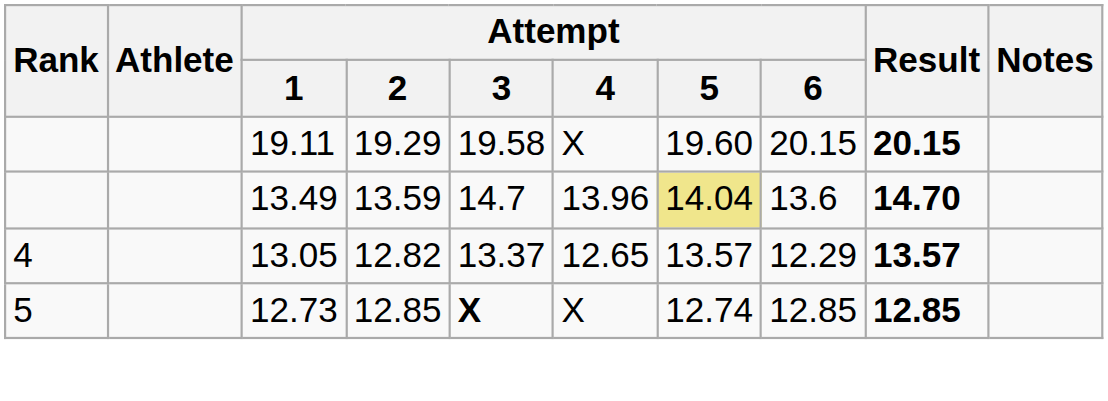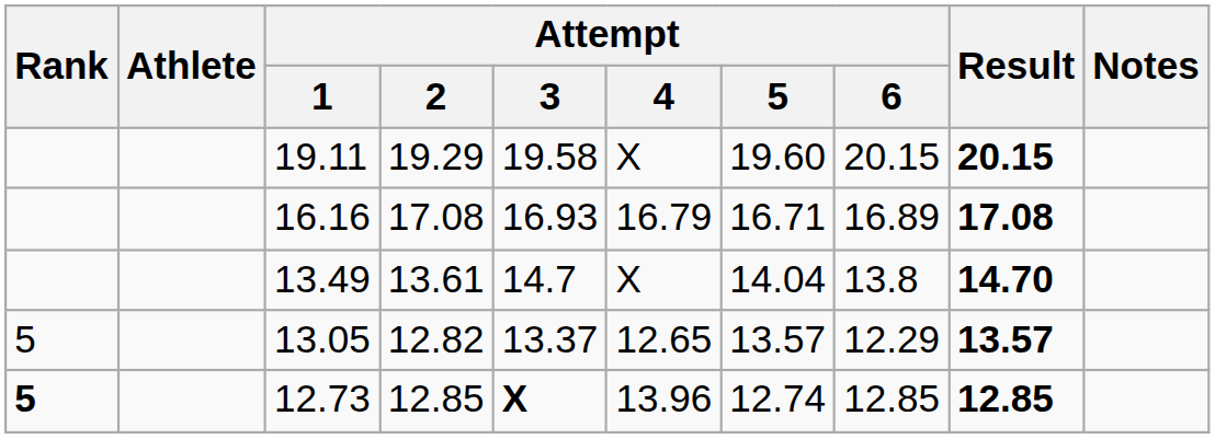 <table class='wikitable'>
 <tr>
 <th rowspan=2>Rank</th>
 <th rowspan=2>Athlete</th>
 <th colspan=6>Attempt</th>
 <th rowspan=2>Result</th>
 <th rowspan=2>Notes</th>
 </tr>
 <tr>
 <th>1</th>
 <th>2</th>
 <th>3</th>
 <th>4</th>
 <th>5</th>
 <th>6</th>
 </tr>
 <tr>
 <td></td>
 <td align=left></td>
 <td>19.11</td>
 <td>19.29</td>
 <td>19.58</td>
 <td>X</td>
 <td>19.60</td>
 <td>20.15</td>
 <td><strong> 20.15 </strong></td>
 <td></td>
 </tr>
 <tr>
 <td></td>
 <td align=left></td>
+<td>16.16</td>
+<td>17.08</td>
+<td>16.93</td>
+<td>16.79</td>
+<td>16.71</td>
+<td>16.89</td>
+<td><strong> 17.08 </strong></td>
+<td></td>
+</tr>
+<tr>
+<td></td>
+<td align=left></td>
 <td>13.49</td>
-<td>13.59</td>
+<td>13.61</td>
 <td>14.7</td>
-<td>13.96</td>
-<td style="background: khaki;">14.04</td>
-<td>13.6</td>
+<td>X</td>
+<td>14.04</td>
+<td>13.8</td>
 <td><strong> 14.70  </strong></td>
 <td></td>
 </tr>
 <tr>
-<td>4</td>
+<td>5</td>
 <td align=left></td>
 <td>13.05</td>
 <td>12.82</td>
 <td>13.37</td>
 <td>12.65</td>
 <td>13.57</td>
 <td>12.29</td>
 <td><strong> 13.57 </strong></td>
 <td></td>
 </tr>
 <tr>
-<td>5</td>
+<td><strong>5</strong></td>
 <td align=left></td>
 <td>12.73</td>
 <td>12.85</td>
 <td><strong>X</strong></td>
-<td>X</td>
+<td>13.96</td>
 <td>12.74</td>
 <td>12.85</td>
 <td><strong> 12.85 </strong></td>
 <td></td>
 </tr>
 </table>
